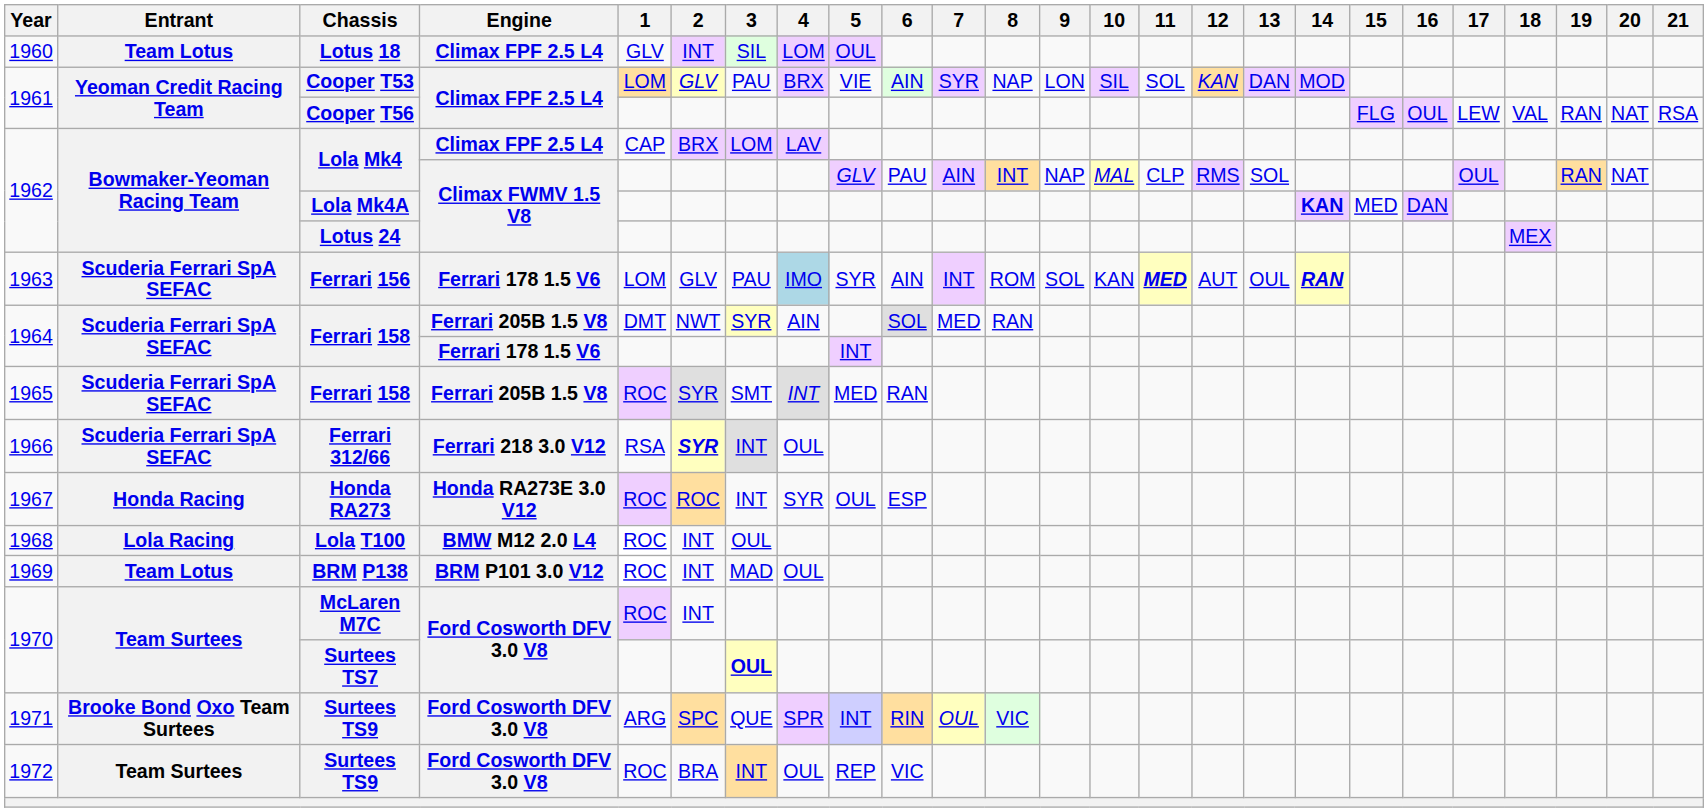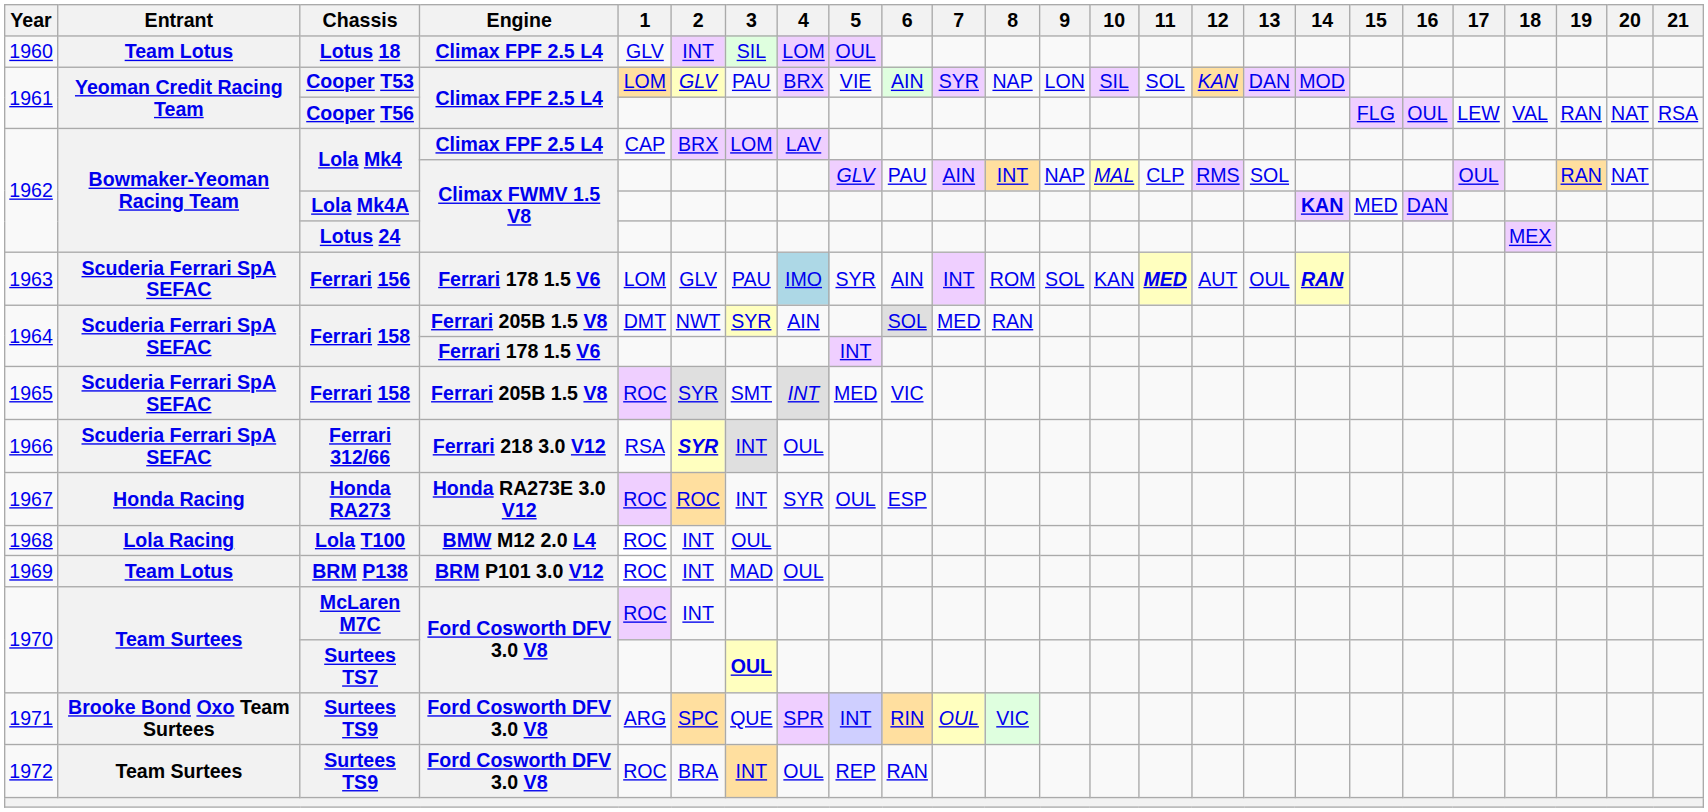 <table class="wikitable" style="text-align:center; font-size:90%">
 <tr>
 <th>Year</th>
 <th>Entrant</th>
 <th>Chassis</th>
 <th>Engine</th>
 <th>1</th>
 <th>2</th>
 <th>3</th>
 <th>4</th>
 <th>5</th>
 <th>6</th>
 <th>7</th>
 <th>8</th>
 <th>9</th>
 <th>10</th>
 <th>11</th>
 <th>12</th>
 <th>13</th>
 <th>14</th>
 <th>15</th>
 <th>16</th>
 <th>17</th>
 <th>18</th>
 <th>19</th>
 <th>20</th>
 <th>21</th>
 </tr>
 <tr>
 <td><a href='#'>1960</a></td>
 <th><a href='#'>Team Lotus</a></th>
 <th><a href='#'>Lotus</a> <a href='#'>18</a></th>
 <th><a href='#'>Climax FPF 2.5 L4</a></th>
 <td><a href='#'>GLV</a></td>
 <td style="background:#EFCFFF;"><a href='#'>INT</a><br></td>
 <td style="background:#DFFFDF;"><a href='#'>SIL</a><br></td>
 <td style="background:#EFCFFF;"><a href='#'>LOM</a><br></td>
 <td style="background:#EFCFFF;"><a href='#'>OUL</a><br></td>
 <td></td>
 <td></td>
 <td></td>
 <td></td>
 <td></td>
 <td></td>
 <td></td>
 <td></td>
 <td></td>
 <td></td>
 <td></td>
 <td></td>
 <td></td>
 <td></td>
 <td></td>
 <td></td>
 </tr>
 <tr>
 <td rowspan=2><a href='#'>1961</a></td>
 <th rowspan=2><a href='#'>Yeoman Credit Racing Team</a></th>
 <th><a href='#'>Cooper</a> <a href='#'>T53</a></th>
 <th rowspan=2><a href='#'>Climax FPF 2.5 L4</a></th>
 <td style="background:#FFDF9F;"><a href='#'>LOM</a><br></td>
 <td style="background:#FFFFBF;"><em><a href='#'>GLV</a></em><br></td>
 <td><a href='#'>PAU</a></td>
 <td style="background:#EFCFFF;"><a href='#'>BRX</a><br></td>
 <td><a href='#'>VIE</a></td>
 <td style="background:#DFFFDF;"><a href='#'>AIN</a><br></td>
 <td style="background:#EFCFFF;"><a href='#'>SYR</a><br></td>
 <td><a href='#'>NAP</a></td>
 <td><a href='#'>LON</a></td>
 <td style="background:#EFCFFF;"><a href='#'>SIL</a><br></td>
 <td><a href='#'>SOL</a></td>
 <td style="background:#FFDF9F;"><em><a href='#'>KAN</a></em><br></td>
 <td style="background:#EFCFFF;"><a href='#'>DAN</a><br></td>
 <td style="background:#EFCFFF;"><a href='#'>MOD</a><br></td>
 <td></td>
 <td></td>
 <td></td>
 <td></td>
 <td></td>
 <td></td>
 <td></td>
 </tr>
 <tr>
 <th><a href='#'>Cooper</a> <a href='#'>T56</a></th>
 <td></td>
 <td></td>
 <td></td>
 <td></td>
 <td></td>
 <td></td>
 <td></td>
 <td></td>
 <td></td>
 <td></td>
 <td></td>
 <td></td>
 <td></td>
 <td></td>
 <td style="background:#EFCFFF;"><a href='#'>FLG</a><br></td>
 <td style="background:#EFCFFF;"><a href='#'>OUL</a><br></td>
 <td><a href='#'>LEW</a></td>
 <td><a href='#'>VAL</a></td>
 <td><a href='#'>RAN</a></td>
 <td><a href='#'>NAT</a></td>
 <td><a href='#'>RSA</a></td>
 </tr>
 <tr>
 <td rowspan=4><a href='#'>1962</a></td>
 <th rowspan=4><a href='#'>Bowmaker-Yeoman Racing Team</a></th>
 <th rowspan=2><a href='#'>Lola</a> <a href='#'>Mk4</a></th>
 <th><a href='#'>Climax FPF 2.5 L4</a></th>
 <td><a href='#'>CAP</a></td>
 <td style="background:#EFCFFF;"><a href='#'>BRX</a><br></td>
 <td style="background:#EFCFFF;"><a href='#'>LOM</a><br></td>
 <td style="background:#EFCFFF;"><a href='#'>LAV</a><br></td>
 <td></td>
 <td></td>
 <td></td>
 <td></td>
 <td></td>
 <td></td>
 <td></td>
 <td></td>
 <td></td>
 <td></td>
 <td></td>
 <td></td>
 <td></td>
 <td></td>
 <td></td>
 <td></td>
 <td></td>
 </tr>
 <tr>
 <th rowspan=3><a href='#'>Climax FWMV 1.5 V8</a></th>
 <td></td>
 <td></td>
 <td></td>
 <td></td>
 <td style="background:#EFCFFF;"><em><a href='#'>GLV</a></em><br></td>
 <td><a href='#'>PAU</a></td>
 <td style="background:#EFCFFF;"><a href='#'>AIN</a><br></td>
 <td style="background:#FFDF9F;"><a href='#'>INT</a><br></td>
 <td><a href='#'>NAP</a></td>
 <td style="background:#FFFFBF;"><em><a href='#'>MAL</a></em><br></td>
 <td><a href='#'>CLP</a></td>
 <td style="background:#EFCFFF;"><a href='#'>RMS</a><br></td>
 <td><a href='#'>SOL</a></td>
 <td></td>
 <td></td>
 <td></td>
 <td style="background:#EFCFFF;"><a href='#'>OUL</a><br></td>
 <td></td>
 <td style="background:#FFDF9F;"><a href='#'>RAN</a><br></td>
 <td><a href='#'>NAT</a></td>
 <td></td>
 </tr>
 <tr>
 <th><a href='#'>Lola</a> <a href='#'>Mk4A</a></th>
 <td></td>
 <td></td>
 <td></td>
 <td></td>
 <td></td>
 <td></td>
 <td></td>
 <td></td>
 <td></td>
 <td></td>
 <td></td>
 <td></td>
 <td></td>
 <td style="background:#EFCFFF;"><strong><a href='#'>KAN</a></strong><br></td>
 <td><a href='#'>MED</a></td>
 <td style="background:#EFCFFF;"><a href='#'>DAN</a><br></td>
 <td></td>
 <td></td>
 <td></td>
 <td></td>
 <td></td>
 </tr>
 <tr>
 <th><a href='#'>Lotus</a> <a href='#'>24</a></th>
 <td></td>
 <td></td>
 <td></td>
 <td></td>
 <td></td>
 <td></td>
 <td></td>
 <td></td>
 <td></td>
 <td></td>
 <td></td>
 <td></td>
 <td></td>
 <td></td>
 <td></td>
 <td></td>
 <td></td>
 <td style="background:#EFCFFF;"><a href='#'>MEX</a><br></td>
 <td></td>
 <td></td>
 <td></td>
 </tr>
 <tr>
 <td><a href='#'>1963</a></td>
 <th><a href='#'>Scuderia Ferrari SpA SEFAC</a></th>
 <th><a href='#'>Ferrari</a> <a href='#'>156</a></th>
 <th><a href='#'>Ferrari</a> 178 1.5 <a href='#'>V6</a></th>
 <td><a href='#'>LOM</a></td>
 <td><a href='#'>GLV</a></td>
 <td><a href='#'>PAU</a></td>
 <td style="background: lightblue;"><a href='#'>IMO</a><br></td>
 <td><a href='#'>SYR</a><br></td>
 <td><a href='#'>AIN</a></td>
 <td style="background:#EFCFFF;"><a href='#'>INT</a><br></td>
 <td><a href='#'>ROM</a></td>
 <td><a href='#'>SOL</a></td>
 <td><a href='#'>KAN</a></td>
 <td style="background:#FFFFBF;"><strong><em><a href='#'>MED</a></em></strong><br></td>
 <td><a href='#'>AUT</a></td>
 <td><a href='#'>OUL</a></td>
 <td style="background:#FFFFBF;"><strong><em><a href='#'>RAN</a></em></strong><br></td>
 <td></td>
 <td></td>
 <td></td>
 <td></td>
 <td></td>
 <td></td>
 <td></td>
 </tr>
 <tr>
 <td rowspan=2><a href='#'>1964</a></td>
 <th rowspan=2><a href='#'>Scuderia Ferrari SpA SEFAC</a></th>
 <th rowspan=2><a href='#'>Ferrari</a> <a href='#'>158</a></th>
 <th><a href='#'>Ferrari</a> 205B 1.5 <a href='#'>V8</a></th>
 <td><a href='#'>DMT</a></td>
 <td><a href='#'>NWT</a></td>
 <td style="background:#FFFFBF;"><a href='#'>SYR</a><br></td>
 <td><a href='#'>AIN</a></td>
 <td></td>
 <td style="background:#DFDFDF;"><a href='#'>SOL</a><br></td>
 <td><a href='#'>MED</a></td>
 <td><a href='#'>RAN</a></td>
 <td></td>
 <td></td>
 <td></td>
 <td></td>
 <td></td>
 <td></td>
 <td></td>
 <td></td>
 <td></td>
 <td></td>
 <td></td>
 <td></td>
 <td></td>
 </tr>
 <tr>
 <th><a href='#'>Ferrari</a> 178 1.5 <a href='#'>V6</a></th>
 <td></td>
 <td></td>
 <td></td>
 <td></td>
 <td style="background:#EFCFFF;"><a href='#'>INT</a><br></td>
 <td></td>
 <td></td>
 <td></td>
 <td></td>
 <td></td>
 <td></td>
 <td></td>
 <td></td>
 <td></td>
 <td></td>
 <td></td>
 <td></td>
 <td></td>
 <td></td>
 <td></td>
 <td></td>
 </tr>
 <tr>
 <td><a href='#'>1965</a></td>
 <th><a href='#'>Scuderia Ferrari SpA SEFAC</a></th>
 <th><a href='#'>Ferrari</a> <a href='#'>158</a></th>
 <th><a href='#'>Ferrari</a> 205B 1.5 <a href='#'>V8</a></th>
 <td style="background:#EFCFFF;"><a href='#'>ROC</a><br></td>
 <td style="background:#DFDFDF;"><a href='#'>SYR</a><br></td>
 <td><a href='#'>SMT</a></td>
 <td style="background:#DFDFDF;"><em><a href='#'>INT</a></em><br></td>
 <td><a href='#'>MED</a></td>
-<td><a href='#'>RAN</a></td>
+<td><a href='#'>VIC</a></td>
 <td></td>
 <td></td>
 <td></td>
 <td></td>
 <td></td>
 <td></td>
 <td></td>
 <td></td>
 <td></td>
 <td></td>
 <td></td>
 <td></td>
 <td></td>
 <td></td>
 <td></td>
 </tr>
 <tr>
 <td><a href='#'>1966</a></td>
 <th><a href='#'>Scuderia Ferrari SpA SEFAC</a></th>
 <th><a href='#'>Ferrari</a> <a href='#'>312/66</a></th>
 <th><a href='#'>Ferrari</a> 218 3.0 <a href='#'>V12</a></th>
 <td><a href='#'>RSA</a></td>
 <td style="background:#FFFFBF;"><strong><em><a href='#'>SYR</a></em></strong><br></td>
 <td style="background:#DFDFDF;"><a href='#'>INT</a><br></td>
 <td><a href='#'>OUL</a></td>
 <td></td>
 <td></td>
 <td></td>
 <td></td>
 <td></td>
 <td></td>
 <td></td>
 <td></td>
 <td></td>
 <td></td>
 <td></td>
 <td></td>
 <td></td>
 <td></td>
 <td></td>
 <td></td>
 <td></td>
 </tr>
 <tr>
 <td><a href='#'>1967</a></td>
 <th><a href='#'>Honda Racing</a></th>
 <th><a href='#'>Honda</a> <a href='#'>RA273</a></th>
 <th><a href='#'>Honda</a> RA273E 3.0 <a href='#'>V12</a></th>
 <td style="background:#EFCFFF;"><a href='#'>ROC</a><br></td>
 <td style="background:#FFDF9F;"><a href='#'>ROC</a><br></td>
 <td><a href='#'>INT</a></td>
 <td><a href='#'>SYR</a></td>
 <td><a href='#'>OUL</a></td>
 <td><a href='#'>ESP</a></td>
 <td></td>
 <td></td>
 <td></td>
 <td></td>
 <td></td>
 <td></td>
 <td></td>
 <td></td>
 <td></td>
 <td></td>
 <td></td>
 <td></td>
 <td></td>
 <td></td>
 <td></td>
 </tr>
 <tr>
 <td><a href='#'>1968</a></td>
 <th><a href='#'>Lola Racing</a></th>
 <th><a href='#'>Lola</a> <a href='#'>T100</a></th>
 <th><a href='#'>BMW</a> M12 2.0 <a href='#'>L4</a></th>
 <td style="background:#FFFFFF;"><a href='#'>ROC</a><br></td>
 <td><a href='#'>INT</a></td>
 <td><a href='#'>OUL</a></td>
 <td></td>
 <td></td>
 <td></td>
 <td></td>
 <td></td>
 <td></td>
 <td></td>
 <td></td>
 <td></td>
 <td></td>
 <td></td>
 <td></td>
 <td></td>
 <td></td>
 <td></td>
 <td></td>
 <td></td>
 <td></td>
 </tr>
 <tr>
 <td><a href='#'>1969</a></td>
 <th><a href='#'>Team Lotus</a></th>
 <th><a href='#'>BRM</a> <a href='#'>P138</a></th>
 <th><a href='#'>BRM</a> P101 3.0 <a href='#'>V12</a></th>
 <td style="background:#FFFFFF;"><a href='#'>ROC</a><br></td>
 <td><a href='#'>INT</a></td>
 <td><a href='#'>MAD</a></td>
 <td><a href='#'>OUL</a></td>
 <td></td>
 <td></td>
 <td></td>
 <td></td>
 <td></td>
 <td></td>
 <td></td>
 <td></td>
 <td></td>
 <td></td>
 <td></td>
 <td></td>
 <td></td>
 <td></td>
 <td></td>
 <td></td>
 <td></td>
 </tr>
 <tr>
 <td rowspan=2><a href='#'>1970</a></td>
 <th rowspan=2><a href='#'>Team Surtees</a></th>
 <th><a href='#'>McLaren</a> <a href='#'>M7C</a></th>
 <th rowspan=2><a href='#'>Ford Cosworth DFV</a> 3.0 <a href='#'>V8</a></th>
 <td style="background:#EFCFFF;"><a href='#'>ROC</a><br></td>
 <td><a href='#'>INT</a></td>
 <td></td>
 <td></td>
 <td></td>
 <td></td>
 <td></td>
 <td></td>
 <td></td>
 <td></td>
 <td></td>
 <td></td>
 <td></td>
 <td></td>
 <td></td>
 <td></td>
 <td></td>
 <td></td>
 <td></td>
 <td></td>
 <td></td>
 </tr>
 <tr>
 <th><a href='#'>Surtees</a> <a href='#'>TS7</a></th>
 <td></td>
 <td></td>
 <td style="background:#FFFFBF;"><strong><a href='#'>OUL</a></strong><br></td>
 <td></td>
 <td></td>
 <td></td>
 <td></td>
 <td></td>
 <td></td>
 <td></td>
 <td></td>
 <td></td>
 <td></td>
 <td></td>
 <td></td>
 <td></td>
 <td></td>
 <td></td>
 <td></td>
 <td></td>
 <td></td>
 </tr>
 <tr>
 <td><a href='#'>1971</a></td>
 <th><a href='#'>Brooke Bond</a> <a href='#'>Oxo</a> Team Surtees</th>
 <th><a href='#'>Surtees</a> <a href='#'>TS9</a></th>
 <th><a href='#'>Ford Cosworth DFV</a> 3.0 <a href='#'>V8</a></th>
 <td><a href='#'>ARG</a></td>
 <td style="background:#FFDF9F;"><a href='#'>SPC</a><br></td>
 <td><a href='#'>QUE</a></td>
 <td style="background:#EFCFFF;"><a href='#'>SPR</a><br></td>
 <td style="background:#CFCFFF;"><a href='#'>INT</a><br></td>
 <td style="background:#FFDF9F;"><a href='#'>RIN</a><br></td>
 <td style="background:#FFFFBF;"><em><a href='#'>OUL</a></em><br></td>
 <td style="background:#DFFFDF;"><a href='#'>VIC</a><br></td>
 <td></td>
 <td></td>
 <td></td>
 <td></td>
 <td></td>
 <td></td>
 <td></td>
 <td></td>
 <td></td>
 <td></td>
 <td></td>
 <td></td>
 <td></td>
 </tr>
 <tr>
 <td><a href='#'>1972</a></td>
 <th>Team Surtees</th>
 <th><a href='#'>Surtees</a> <a href='#'>TS9</a></th>
 <th><a href='#'>Ford Cosworth DFV</a> 3.0 <a href='#'>V8</a></th>
 <td><a href='#'>ROC</a></td>
 <td><a href='#'>BRA</a></td>
 <td style="background:#FFDF9F;"><a href='#'>INT</a><br></td>
 <td><a href='#'>OUL</a></td>
 <td><a href='#'>REP</a></td>
-<td><a href='#'>VIC</a></td>
+<td><a href='#'>RAN</a></td>
 <td></td>
 <td></td>
 <td></td>
 <td></td>
 <td></td>
 <td></td>
 <td></td>
 <td></td>
 <td></td>
 <td></td>
 <td></td>
 <td></td>
 <td></td>
 <td></td>
 <td></td>
 </tr>
 <tr>
 <th colspan="25"></th>
 </tr>
 </table>
